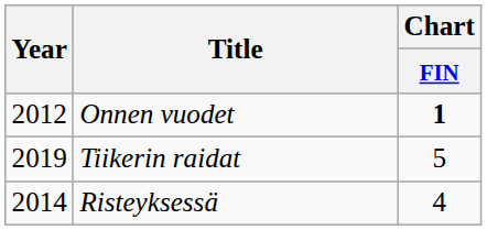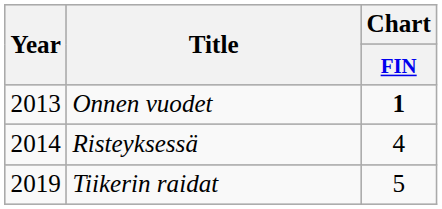 <table class="wikitable">
 <tr>
 <th align="center" rowspan="2">Year</th>
 <th align="center" rowspan="2" width="180">Title</th>
 <th align="center" colspan="1">Chart</th>
 </tr>
 <tr>
 <th width="20"><small><a href='#'>FIN</a></small><br></th>
 </tr>
 <tr>
-<td align="center">2012</td>
+<td align="center">2013</td>
 <td><em>Onnen vuodet</em></td>
 <td align="center"><strong>1</strong></td>
+</tr>
+<tr>
+<td align="center">2014</td>
+<td><em>Risteyksessä</em></td>
+<td align="center">4</td>
 </tr>
 <tr>
 <td align="center">2019</td>
 <td><em>Tiikerin raidat</em></td>
 <td align="center">5<br></td>
 </tr>
-<tr>
-<td align="center">2014</td>
-<td><em>Risteyksessä</em></td>
-<td align="center">4</td>
-</tr>
 </table>
